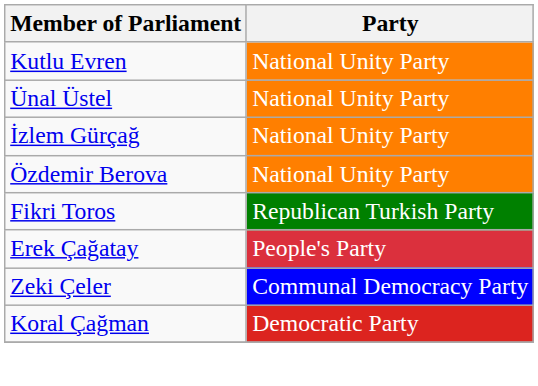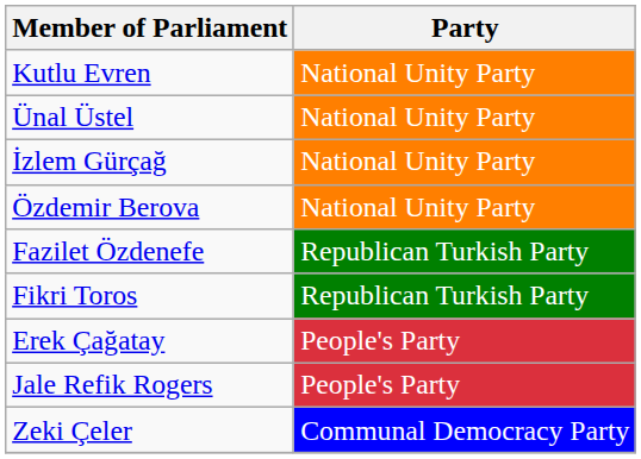 <table class="wikitable">
 <tr>
 <th>Member of Parliament</th>
 <th>Party</th>
 </tr>
 <tr>
 <td><a href='#'>Kutlu Evren</a></td>
 <td style="background:#FF7F00; color:white">National Unity Party</td>
 </tr>
 <tr>
 <td><a href='#'>Ünal Üstel</a></td>
 <td style="background:#FF7F00; color:white">National Unity Party</td>
 </tr>
 <tr>
 <td><a href='#'>İzlem Gürçağ</a></td>
 <td style="background:#FF7F00; color:white">National Unity Party</td>
 </tr>
 <tr>
 <td><a href='#'>Özdemir Berova</a></td>
 <td style="background:#FF7F00; color:white">National Unity Party</td>
 </tr>
 <tr>
+<td><a href='#'>Fazilet Özdenefe</a></td>
+<td style="background:#008000; color:white">Republican Turkish Party</td>
+</tr>
+<tr>
 <td><a href='#'>Fikri Toros</a></td>
 <td style="background:#008000; color:white">Republican Turkish Party</td>
 </tr>
 <tr>
 <td><a href='#'>Erek Çağatay</a></td>
 <td style="background:#DB303D; color:white">People's Party</td>
 </tr>
 <tr>
+<td><a href='#'>Jale Refik Rogers</a></td>
+<td style="background:#DB303D; color:white">People's Party</td>
+</tr>
+<tr>
 <td><a href='#'>Zeki Çeler</a></td>
 <td style="background:#0000FF; color:white">Communal Democracy Party</td>
 </tr>
 <tr>
-<td><a href='#'>Koral Çağman</a></td>
-<td style="background:#DC241f; color:white">Democratic Party</td>
-</tr>
-<tr>
 </tr>
 </table>
